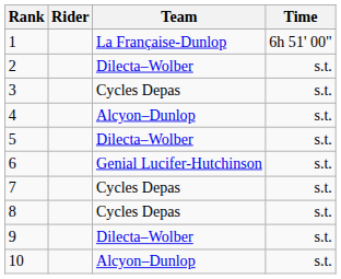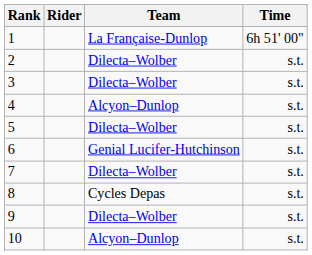 <table class="wikitable">
 <tr>
 <th scope="col">Rank</th>
 <th scope="col">Rider</th>
 <th scope="col">Team</th>
 <th scope="col">Time</th>
 </tr>
 <tr>
 <td>1</td>
 <td></td>
 <td><a href='#'>La Française-Dunlop</a></td>
 <td>6h 51' 00"</td>
 </tr>
 <tr>
 <td>2</td>
 <td></td>
 <td><a href='#'>Dilecta–Wolber</a></td>
 <td align=right>s.t.</td>
 </tr>
 <tr>
 <td>3</td>
 <td></td>
-<td>Cycles Depas</td>
+<td><a href='#'>Dilecta–Wolber</a></td>
 <td align=right>s.t.</td>
 </tr>
 <tr>
 <td>4</td>
 <td></td>
 <td><a href='#'>Alcyon–Dunlop</a></td>
 <td align=right>s.t.</td>
 </tr>
 <tr>
 <td>5</td>
 <td></td>
 <td><a href='#'>Dilecta–Wolber</a></td>
 <td align=right>s.t.</td>
 </tr>
 <tr>
 <td>6</td>
 <td></td>
 <td><a href='#'>Genial Lucifer-Hutchinson</a></td>
 <td align=right>s.t.</td>
 </tr>
 <tr>
 <td>7</td>
 <td></td>
-<td>Cycles Depas</td>
+<td><a href='#'>Dilecta–Wolber</a></td>
 <td align=right>s.t.</td>
 </tr>
 <tr>
 <td>8</td>
 <td></td>
 <td>Cycles Depas</td>
 <td align=right>s.t.</td>
 </tr>
 <tr>
 <td>9</td>
 <td></td>
 <td><a href='#'>Dilecta–Wolber</a></td>
 <td align=right>s.t.</td>
 </tr>
 <tr>
 <td>10</td>
 <td></td>
 <td><a href='#'>Alcyon–Dunlop</a></td>
 <td align=right>s.t.</td>
 </tr>
 </table>
